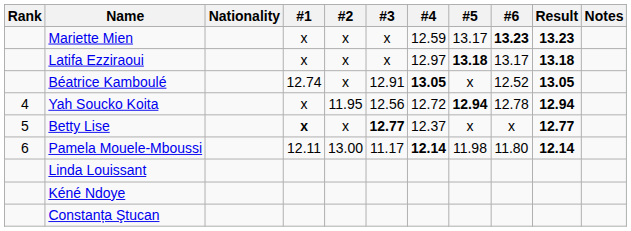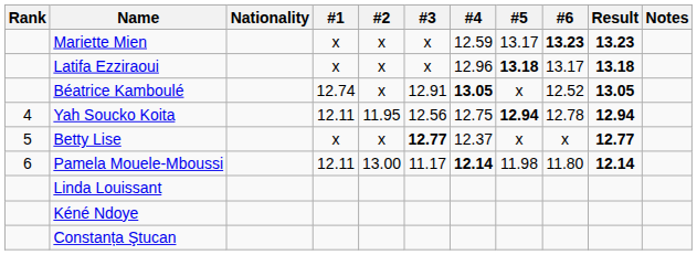 <table class="wikitable sortable" style="text-align:center;font-size:95%">
 <tr>
 <th>Rank</th>
 <th>Name</th>
 <th>Nationality</th>
 <th>#1</th>
 <th>#2</th>
 <th>#3</th>
 <th>#4</th>
 <th>#5</th>
 <th>#6</th>
 <th>Result</th>
 <th>Notes</th>
 </tr>
 <tr>
 <td></td>
 <td align=left><a href='#'>Mariette Mien</a></td>
 <td align=left></td>
 <td>x</td>
 <td>x</td>
 <td>x</td>
 <td>12.59</td>
 <td>13.17</td>
 <td><strong>13.23</strong></td>
 <td><strong>13.23</strong></td>
 <td></td>
 </tr>
 <tr>
 <td></td>
 <td align=left><a href='#'>Latifa Ezziraoui</a></td>
 <td align=left></td>
 <td>x</td>
 <td>x</td>
 <td>x</td>
-<td>12.97</td>
+<td>12.96</td>
 <td><strong>13.18</strong></td>
 <td>13.17</td>
 <td><strong>13.18</strong></td>
 <td></td>
 </tr>
 <tr>
 <td></td>
 <td align=left><a href='#'>Béatrice Kamboulé</a></td>
 <td align=left></td>
 <td>12.74</td>
 <td>x</td>
 <td>12.91</td>
 <td><strong>13.05</strong></td>
 <td>x</td>
 <td>12.52</td>
 <td><strong>13.05</strong></td>
 <td></td>
 </tr>
 <tr>
 <td>4</td>
 <td align=left><a href='#'>Yah Soucko Koita</a></td>
 <td align=left></td>
-<td>x</td>
+<td>12.11</td>
 <td>11.95</td>
 <td>12.56</td>
-<td>12.72</td>
+<td>12.75</td>
 <td><strong>12.94</strong></td>
 <td>12.78</td>
 <td><strong>12.94</strong></td>
 <td></td>
 </tr>
 <tr>
 <td>5</td>
 <td align=left><a href='#'>Betty Lise</a></td>
 <td align=left></td>
-<td><strong>x</strong></td>
+<td>x</td>
 <td>x</td>
 <td><strong>12.77</strong></td>
 <td>12.37</td>
 <td>x</td>
 <td>x</td>
 <td><strong>12.77</strong></td>
 <td></td>
 </tr>
 <tr>
 <td>6</td>
 <td align=left><a href='#'>Pamela Mouele-Mboussi</a></td>
 <td align=left></td>
 <td>12.11</td>
 <td>13.00</td>
 <td>11.17</td>
 <td><strong>12.14</strong></td>
 <td>11.98</td>
 <td>11.80</td>
 <td><strong>12.14</strong></td>
 <td></td>
 </tr>
 <tr>
 <td></td>
 <td align=left><a href='#'>Linda Louissant</a></td>
 <td align=left></td>
 <td></td>
 <td></td>
 <td></td>
 <td></td>
 <td></td>
 <td></td>
 <td><strong></strong></td>
 <td></td>
 </tr>
 <tr>
 <td></td>
 <td align=left><a href='#'>Kéné Ndoye</a></td>
 <td align=left></td>
 <td></td>
 <td></td>
 <td></td>
 <td></td>
 <td></td>
 <td></td>
 <td><strong></strong></td>
 <td></td>
 </tr>
 <tr>
 <td></td>
 <td align=left><a href='#'>Constanța Ştucan</a></td>
 <td align=left></td>
 <td></td>
 <td></td>
 <td></td>
 <td></td>
 <td></td>
 <td></td>
 <td><strong></strong></td>
 <td></td>
 </tr>
 </table>
